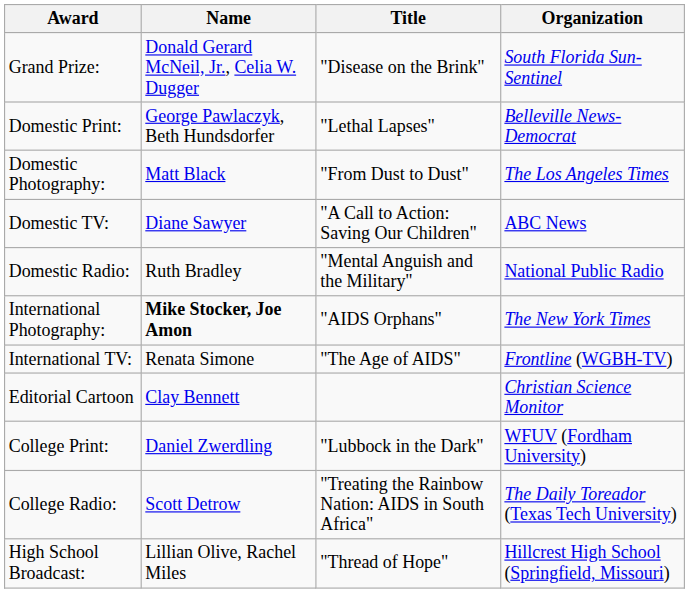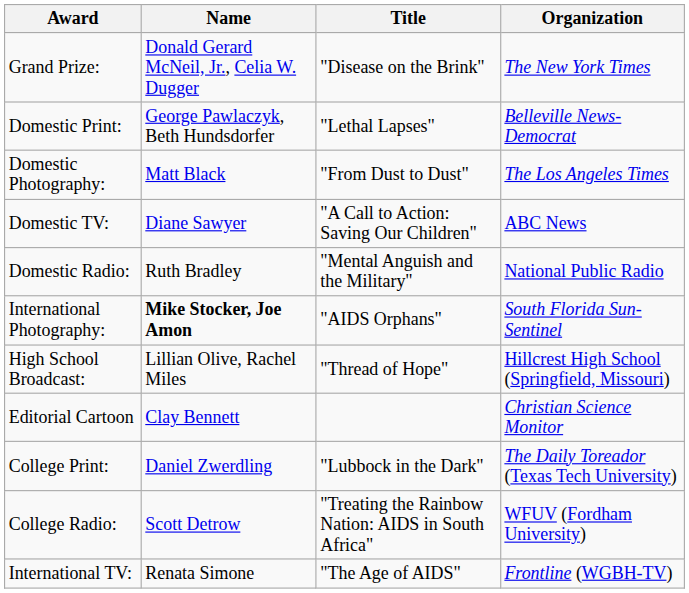 <table class="wikitable">
 <tr>
 <th>Award</th>
 <th>Name</th>
 <th>Title</th>
 <th>Organization</th>
 </tr>
 <tr>
 <td>Grand Prize:</td>
 <td><a href='#'>Donald Gerard McNeil, Jr.</a>, <a href='#'>Celia W. Dugger</a></td>
 <td>"Disease on the Brink"</td>
-<td><em><a href='#'>South Florida Sun-Sentinel</a></em></td>
+<td><em><a href='#'>The New York Times</a></em></td>
 </tr>
 <tr>
 <td>Domestic Print:</td>
 <td><a href='#'>George Pawlaczyk</a>, Beth Hundsdorfer</td>
 <td>"Lethal Lapses"</td>
 <td><em><a href='#'>Belleville News-Democrat</a></em></td>
 </tr>
 <tr>
 <td>Domestic Photography:</td>
 <td><a href='#'>Matt Black</a></td>
 <td>"From Dust to Dust"</td>
 <td><em><a href='#'>The Los Angeles Times</a></em></td>
 </tr>
 <tr>
 <td>Domestic TV:</td>
 <td><a href='#'>Diane Sawyer</a></td>
 <td>"A Call to Action: Saving Our Children"</td>
 <td><a href='#'>ABC News</a></td>
 </tr>
 <tr>
 <td>Domestic Radio:</td>
 <td>Ruth Bradley</td>
 <td>"Mental Anguish and the Military"</td>
 <td><a href='#'>National Public Radio</a></td>
 </tr>
 <tr>
 <td>International Photography:</td>
 <td><strong>Mike Stocker, Joe Amon</strong></td>
 <td>"AIDS Orphans"</td>
-<td><em><a href='#'>The New York Times</a></em></td>
+<td><em><a href='#'>South Florida Sun-Sentinel</a></em></td>
 </tr>
 <tr>
-<td>International TV:</td>
-<td>Renata Simone</td>
-<td>"The Age of AIDS"</td>
-<td><em><a href='#'>Frontline</a></em> (<a href='#'>WGBH-TV</a>)</td>
+<td>High School Broadcast:</td>
+<td>Lillian Olive, Rachel Miles</td>
+<td>"Thread of Hope"</td>
+<td><a href='#'>Hillcrest High School</a> (<a href='#'>Springfield, Missouri</a>)</td>
 </tr>
 <tr>
 <td>Editorial Cartoon</td>
 <td><a href='#'>Clay Bennett</a></td>
 <td></td>
 <td><em><a href='#'>Christian Science Monitor</a></em></td>
 </tr>
 <tr>
 <td>College Print:</td>
 <td><a href='#'>Daniel Zwerdling</a></td>
 <td>"Lubbock in the Dark"</td>
-<td><a href='#'>WFUV</a> (<a href='#'>Fordham University</a>)</td>
+<td><em><a href='#'>The Daily Toreador</a></em> (<a href='#'>Texas Tech University</a>)</td>
 </tr>
 <tr>
 <td>College Radio:</td>
 <td><a href='#'>Scott Detrow</a></td>
 <td>"Treating the Rainbow Nation: AIDS in South Africa"</td>
-<td><em><a href='#'>The Daily Toreador</a></em> (<a href='#'>Texas Tech University</a>)</td>
+<td><a href='#'>WFUV</a> (<a href='#'>Fordham University</a>)</td>
 </tr>
 <tr>
-<td>High School Broadcast:</td>
-<td>Lillian Olive, Rachel Miles</td>
-<td>"Thread of Hope"</td>
-<td><a href='#'>Hillcrest High School</a> (<a href='#'>Springfield, Missouri</a>)</td>
+<td>International TV:</td>
+<td>Renata Simone</td>
+<td>"The Age of AIDS"</td>
+<td><em><a href='#'>Frontline</a></em> (<a href='#'>WGBH-TV</a>)</td>
 </tr>
 </table>
